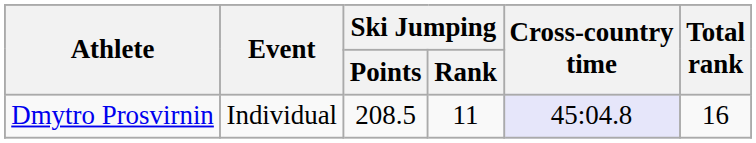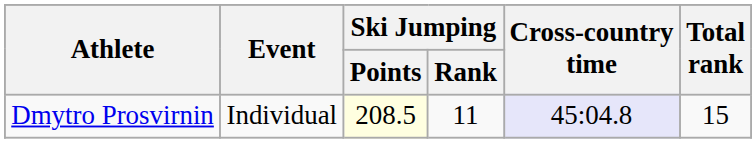 <table class="wikitable" style="font-size:90%">
 <tr>
 <th rowspan="2">Athlete</th>
 <th rowspan="2">Event</th>
 <th colspan="2">Ski Jumping</th>
 <th rowspan="2">Cross-country <br> time</th>
 <th rowspan="2">Total <br> rank</th>
 </tr>
 <tr>
 <th>Points</th>
 <th>Rank</th>
 </tr>
 <tr>
 <td><a href='#'>Dmytro Prosvirnin</a></td>
 <td>Individual</td>
-<td align="center">208.5</td>
+<td align="center" style="background: lightyellow;">208.5</td>
 <td align="center">11</td>
 <td align="center" style="background: lavender;">45:04.8</td>
-<td align="center">16</td>
+<td align="center">15</td>
 </tr>
 </table>
